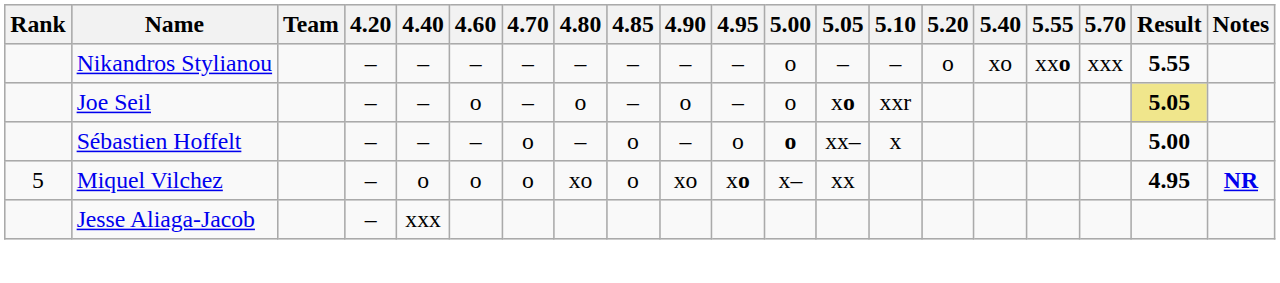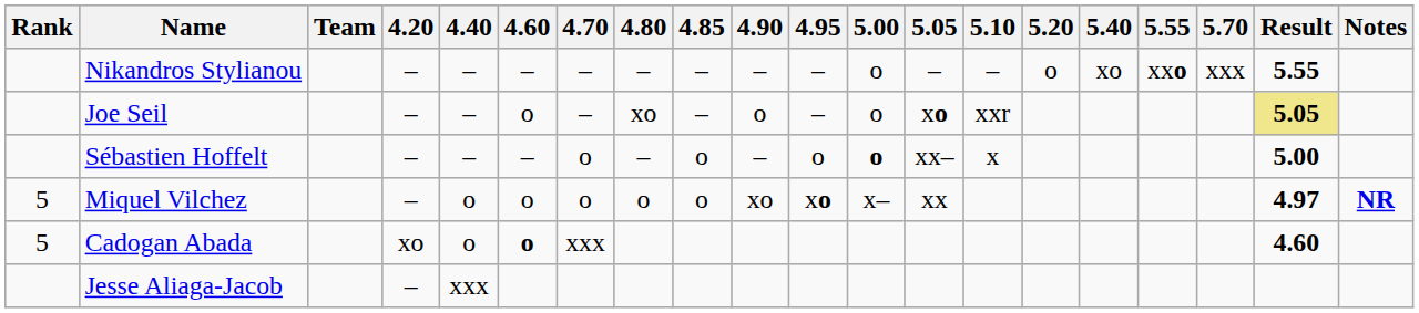 <table class="wikitable sortable" style="text-align:center;font-size:95%">
 <tr>
 <th>Rank</th>
 <th>Name</th>
 <th>Team</th>
 <th>4.20</th>
 <th>4.40</th>
 <th>4.60</th>
 <th>4.70</th>
 <th>4.80</th>
 <th>4.85</th>
 <th>4.90</th>
 <th>4.95</th>
 <th>5.00</th>
 <th>5.05</th>
 <th>5.10</th>
 <th>5.20</th>
 <th>5.40</th>
 <th>5.55</th>
 <th>5.70</th>
 <th>Result</th>
 <th>Notes</th>
 </tr>
 <tr>
 <td></td>
 <td align="left"><a href='#'>Nikandros Stylianou</a></td>
 <td align=left></td>
 <td>–</td>
 <td>–</td>
 <td>–</td>
 <td>–</td>
 <td>–</td>
 <td>–</td>
 <td>–</td>
 <td>–</td>
 <td>o</td>
 <td>–</td>
 <td>–</td>
 <td>o</td>
 <td>xo</td>
 <td>xx<strong>o</strong></td>
 <td>xxx</td>
 <td><strong>5.55</strong></td>
 <td></td>
 </tr>
 <tr>
 <td></td>
 <td align="left"><a href='#'>Joe Seil</a></td>
 <td align=left></td>
 <td>–</td>
 <td>–</td>
 <td>o</td>
 <td>–</td>
-<td>o</td>
+<td>xo</td>
 <td>–</td>
 <td>o</td>
 <td>–</td>
 <td>o</td>
 <td>x<strong>o</strong></td>
 <td>xxr</td>
 <td></td>
 <td></td>
 <td></td>
 <td></td>
 <td style="background: khaki;"><strong>5.05</strong></td>
 <td></td>
 </tr>
 <tr>
 <td></td>
 <td align="left"><a href='#'>Sébastien Hoffelt</a></td>
 <td align=left></td>
 <td>–</td>
 <td>–</td>
 <td>–</td>
 <td>o</td>
 <td>–</td>
 <td>o</td>
 <td>–</td>
 <td>o</td>
 <td><strong>o</strong></td>
 <td>xx–</td>
 <td>x</td>
 <td></td>
 <td></td>
 <td></td>
 <td></td>
 <td><strong>5.00</strong></td>
 <td></td>
 </tr>
 <tr>
 <td>5</td>
 <td align="left"><a href='#'>Miquel Vilchez</a></td>
 <td align=left></td>
 <td>–</td>
 <td>o</td>
 <td>o</td>
 <td>o</td>
-<td>xo</td>
+<td>o</td>
 <td>o</td>
 <td>xo</td>
 <td>x<strong>o</strong></td>
 <td>x–</td>
 <td>xx</td>
 <td></td>
 <td></td>
 <td></td>
 <td></td>
 <td></td>
-<td><strong>4.95</strong></td>
+<td><strong>4.97</strong></td>
 <td><strong><a href='#'>NR</a></strong></td>
+</tr>
+<tr>
+<td>5</td>
+<td align="left"><a href='#'>Cadogan Abada</a></td>
+<td align=left></td>
+<td>xo</td>
+<td>o</td>
+<td><strong>o</strong></td>
+<td>xxx</td>
+<td></td>
+<td></td>
+<td></td>
+<td></td>
+<td></td>
+<td></td>
+<td></td>
+<td></td>
+<td></td>
+<td></td>
+<td></td>
+<td><strong>4.60</strong></td>
+<td></td>
 </tr>
 <tr>
 <td></td>
 <td align="left"><a href='#'>Jesse Aliaga-Jacob</a></td>
 <td align=left></td>
 <td>–</td>
 <td>xxx</td>
 <td></td>
 <td></td>
 <td></td>
 <td></td>
 <td></td>
 <td></td>
 <td></td>
 <td></td>
 <td></td>
 <td></td>
 <td></td>
 <td></td>
 <td></td>
 <td><strong></strong></td>
 <td></td>
 </tr>
 </table>
